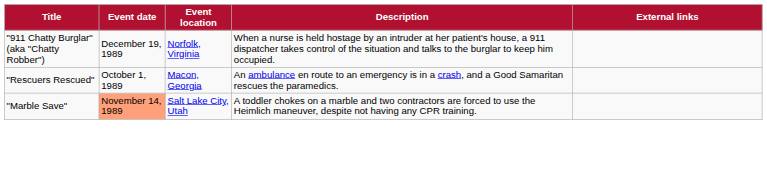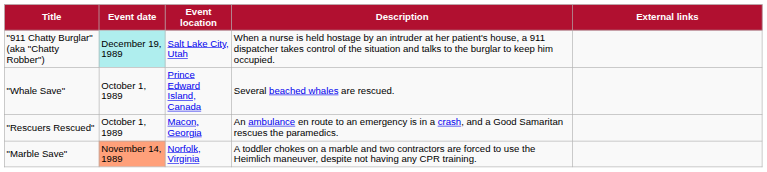 <table class="wikitable" style="width: 100%;">
 <tr>
 <th style="background: #B11030; color: #FFFFFF; width: 10%;">Title</th>
 <th style="background: #B11030; color: #FFFFFF; width: 7%;">Event date</th>
 <th style="background: #B11030; color: #FFFFFF; width: 7%;">Event location</th>
 <th style="background: #B11030; color: #FFFFFF; width: 36%;">Description</th>
 <th style="background: #B11030; color: #FFFFFF; width: 20%;">External links</th>
 </tr>
 <tr>
 <td>"911 Chatty Burglar" (aka "Chatty Robber")</td>
-<td>December 19, 1989</td>
-<td><a href='#'>Norfolk, Virginia</a></td>
+<td style="background: paleturquoise;">December 19, 1989</td>
+<td><a href='#'>Salt Lake City, Utah</a></td>
 <td>When a nurse is held hostage by an intruder at her patient's house, a 911 dispatcher takes control of the situation and talks to the burglar to keep him occupied.</td>
+<td></td>
+</tr>
+<tr>
+<td>"Whale Save"</td>
+<td>October 1, 1989</td>
+<td><a href='#'>Prince Edward Island, Canada</a></td>
+<td>Several <a href='#'>beached whales</a> are rescued.</td>
 <td></td>
 </tr>
 <tr>
 <td>"Rescuers Rescued"</td>
 <td>October 1, 1989</td>
 <td><a href='#'>Macon, Georgia</a></td>
 <td>An <a href='#'>ambulance</a> en route to an emergency is in a <a href='#'>crash</a>, and a Good Samaritan rescues the paramedics.</td>
 <td></td>
 </tr>
 <tr>
 <td>"Marble Save"</td>
 <td style="background: lightsalmon;">November 14, 1989</td>
-<td><a href='#'>Salt Lake City, Utah</a></td>
+<td><a href='#'>Norfolk, Virginia</a></td>
 <td>A toddler chokes on a marble and two contractors are forced to use the Heimlich maneuver, despite not having any CPR training.</td>
 <td></td>
 </tr>
 </table>
